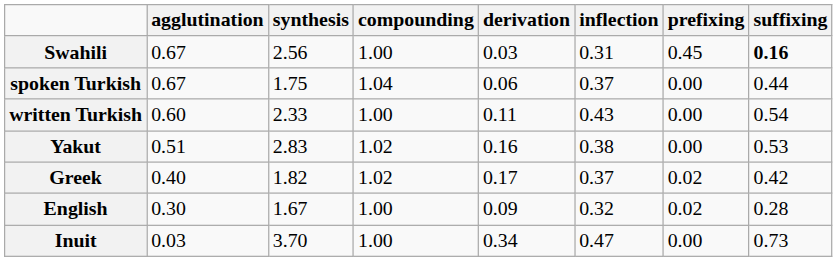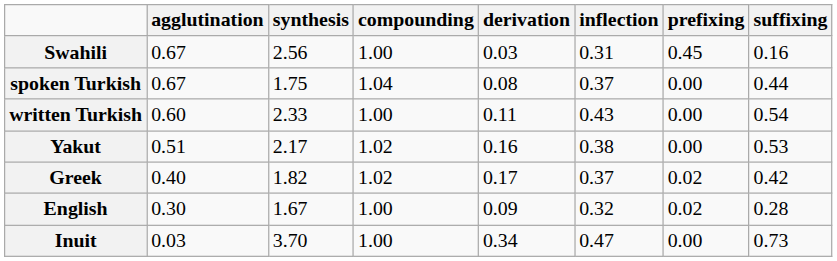 <table class=wikitable>
 <tr>
 <td></td>
 <th scope=col>agglutination</th>
 <th scope=col>synthesis</th>
 <th scope=col>compounding</th>
 <th scope=col>derivation</th>
 <th scope=col>inflection</th>
 <th scope=col>prefixing</th>
 <th scope=col>suffixing</th>
 </tr>
 <tr>
 <th scope=row>Swahili</th>
 <td>0.67</td>
 <td>2.56</td>
 <td>1.00</td>
 <td>0.03</td>
 <td>0.31</td>
 <td>0.45</td>
-<td><strong>0.16</strong></td>
+<td>0.16</td>
 </tr>
 <tr>
 <th scope=row>spoken Turkish</th>
 <td>0.67</td>
 <td>1.75</td>
 <td>1.04</td>
-<td>0.06</td>
+<td>0.08</td>
 <td>0.37</td>
 <td>0.00</td>
 <td>0.44</td>
 </tr>
 <tr>
 <th scope=row>written Turkish</th>
 <td>0.60</td>
 <td>2.33</td>
 <td>1.00</td>
 <td>0.11</td>
 <td>0.43</td>
 <td>0.00</td>
 <td>0.54</td>
 </tr>
 <tr>
 <th scope=row>Yakut</th>
 <td>0.51</td>
-<td>2.83</td>
+<td>2.17</td>
 <td>1.02</td>
 <td>0.16</td>
 <td>0.38</td>
 <td>0.00</td>
 <td>0.53</td>
 </tr>
 <tr>
 <th scope=row>Greek</th>
 <td>0.40</td>
 <td>1.82</td>
 <td>1.02</td>
 <td>0.17</td>
 <td>0.37</td>
 <td>0.02</td>
 <td>0.42</td>
 </tr>
 <tr>
 <th scope=row>English</th>
 <td>0.30</td>
 <td>1.67</td>
 <td>1.00</td>
 <td>0.09</td>
 <td>0.32</td>
 <td>0.02</td>
 <td>0.28</td>
 </tr>
 <tr>
 <th scope=row>Inuit</th>
 <td>0.03</td>
 <td>3.70</td>
 <td>1.00</td>
 <td>0.34</td>
 <td>0.47</td>
 <td>0.00</td>
 <td>0.73</td>
 </tr>
 </table>
